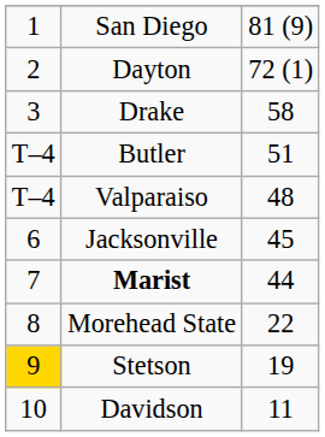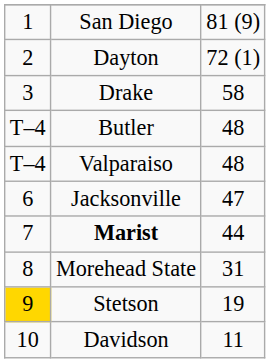 <table class="wikitable">
 <tr align="center">
 </tr>
 <tr align="center">
 <td>1</td>
 <td>San Diego</td>
 <td>81 (9)</td>
 </tr>
 <tr align="center">
 <td>2</td>
 <td>Dayton</td>
 <td>72 (1)</td>
 </tr>
 <tr align="center">
 <td>3</td>
 <td>Drake</td>
 <td>58</td>
 </tr>
 <tr align="center">
 <td>T–4</td>
 <td>Butler</td>
-<td>51</td>
+<td>48</td>
 </tr>
 <tr align="center">
 <td>T–4</td>
 <td>Valparaiso</td>
 <td>48</td>
 </tr>
 <tr align="center">
 <td>6</td>
 <td>Jacksonville</td>
-<td>45</td>
+<td>47</td>
 </tr>
 <tr align="center">
 <td>7</td>
 <td><strong>Marist</strong></td>
 <td>44</td>
 </tr>
 <tr align="center">
 <td>8</td>
 <td>Morehead State</td>
-<td>22</td>
+<td>31</td>
 </tr>
 <tr align="center">
 <td style="background: gold;">9</td>
 <td>Stetson</td>
 <td>19</td>
 </tr>
 <tr align="center">
 <td>10</td>
 <td>Davidson</td>
 <td>11</td>
 </tr>
 </table>
